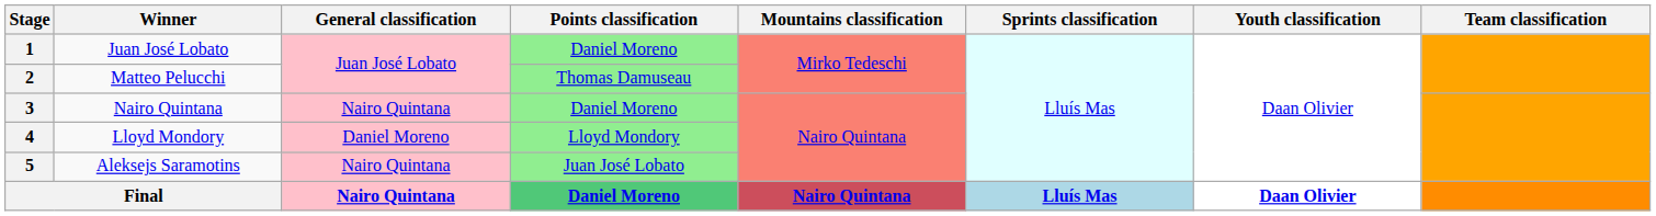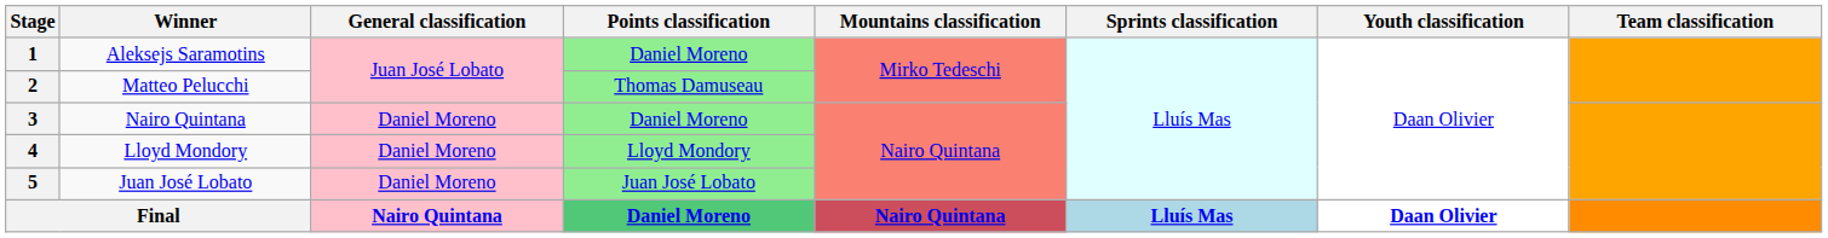 <table class="wikitable" style="text-align: center; font-size:smaller;">
 <tr>
 <th style="width:2%;">Stage</th>
 <th style="width:14%;">Winner</th>
 <th style="width:14%;">General classification<br></th>
 <th style="width:14%;">Points classification<br></th>
 <th style="width:14%;">Mountains classification<br></th>
 <th style="width:14%;">Sprints classification<br></th>
 <th style="width:14%;">Youth classification</th>
 <th style="width:14%;">Team classification</th>
 </tr>
 <tr>
 <th>1</th>
-<td><a href='#'>Juan José Lobato</a></td>
+<td><a href='#'>Aleksejs Saramotins</a></td>
 <td style="background:pink" rowspan=2><a href='#'>Juan José Lobato</a></td>
 <td style="background:lightgreen;"><a href='#'>Daniel Moreno</a></td>
 <td style="background:salmon;" rowspan=2><a href='#'>Mirko Tedeschi</a></td>
 <td style="background:LightCyan;" rowspan="5"><a href='#'>Lluís Mas</a></td>
 <td style="background:white;" rowspan=5><a href='#'>Daan Olivier</a></td>
 <td style="background:orange;" rowspan=2></td>
 </tr>
 <tr>
 <th>2</th>
 <td><a href='#'>Matteo Pelucchi</a></td>
 <td style="background:lightgreen;"><a href='#'>Thomas Damuseau</a></td>
 </tr>
 <tr>
 <th>3</th>
 <td><a href='#'>Nairo Quintana</a></td>
-<td style="background:pink"><a href='#'>Nairo Quintana</a></td>
+<td style="background:pink"><a href='#'>Daniel Moreno</a></td>
 <td style="background:lightgreen;"><a href='#'>Daniel Moreno</a></td>
 <td style="background:salmon;" rowspan=3><a href='#'>Nairo Quintana</a></td>
 <td style="background:orange;" rowspan=3></td>
 </tr>
 <tr>
 <th>4</th>
 <td><a href='#'>Lloyd Mondory</a></td>
 <td style="background:pink"><a href='#'>Daniel Moreno</a></td>
 <td style="background:lightgreen;"><a href='#'>Lloyd Mondory</a></td>
 </tr>
 <tr>
 <th>5</th>
-<td><a href='#'>Aleksejs Saramotins</a></td>
-<td style="background:pink"><a href='#'>Nairo Quintana</a></td>
+<td><a href='#'>Juan José Lobato</a></td>
+<td style="background:pink"><a href='#'>Daniel Moreno</a></td>
 <td style="background:lightgreen;"><a href='#'>Juan José Lobato</a></td>
 </tr>
 <tr>
 <th colspan=2>Final</th>
 <th style="background:pink"><a href='#'>Nairo Quintana</a></th>
 <th style="background:#50c878;"><a href='#'>Daniel Moreno</a></th>
 <th style="background:#cc4e5c;"><a href='#'>Nairo Quintana</a></th>
 <th style="background:lightblue;"><a href='#'>Lluís Mas</a></th>
 <th style="background:white"><a href='#'>Daan Olivier</a></th>
 <th style="background:darkorange;"></th>
 </tr>
 </table>
